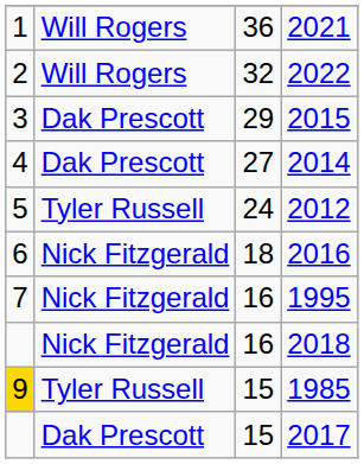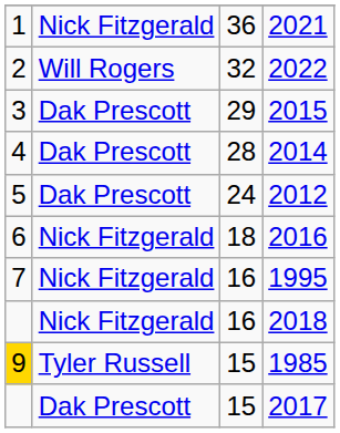 <table class="wikitable">
 <tr>
 </tr>
 <tr>
 <td>1</td>
-<td><a href='#'>Will Rogers</a></td>
+<td><a href='#'>Nick Fitzgerald</a></td>
 <td>36</td>
 <td><a href='#'>2021</a></td>
 </tr>
 <tr>
 <td>2</td>
 <td><a href='#'>Will Rogers</a></td>
 <td>32</td>
 <td><a href='#'>2022</a></td>
 </tr>
 <tr>
 <td>3</td>
 <td><a href='#'>Dak Prescott</a></td>
 <td>29</td>
 <td><a href='#'>2015</a></td>
 </tr>
 <tr>
 <td>4</td>
 <td><a href='#'>Dak Prescott</a></td>
-<td>27</td>
+<td>28</td>
 <td><a href='#'>2014</a></td>
 </tr>
 <tr>
 <td>5</td>
-<td><a href='#'>Tyler Russell</a></td>
+<td><a href='#'>Dak Prescott</a></td>
 <td>24</td>
 <td><a href='#'>2012</a></td>
 </tr>
 <tr>
 <td>6</td>
 <td><a href='#'>Nick Fitzgerald</a></td>
 <td>18</td>
 <td><a href='#'>2016</a></td>
 </tr>
 <tr>
 <td>7</td>
 <td><a href='#'>Nick Fitzgerald</a></td>
 <td>16</td>
 <td><a href='#'>1995</a></td>
 </tr>
 <tr>
 <td></td>
 <td><a href='#'>Nick Fitzgerald</a></td>
 <td>16</td>
 <td><a href='#'>2018</a></td>
 </tr>
 <tr>
 <td style="background: gold;">9</td>
 <td><a href='#'>Tyler Russell</a></td>
 <td>15</td>
 <td><a href='#'>1985</a></td>
 </tr>
 <tr>
 <td></td>
 <td><a href='#'>Dak Prescott</a></td>
 <td>15</td>
 <td><a href='#'>2017</a></td>
 </tr>
 </table>
